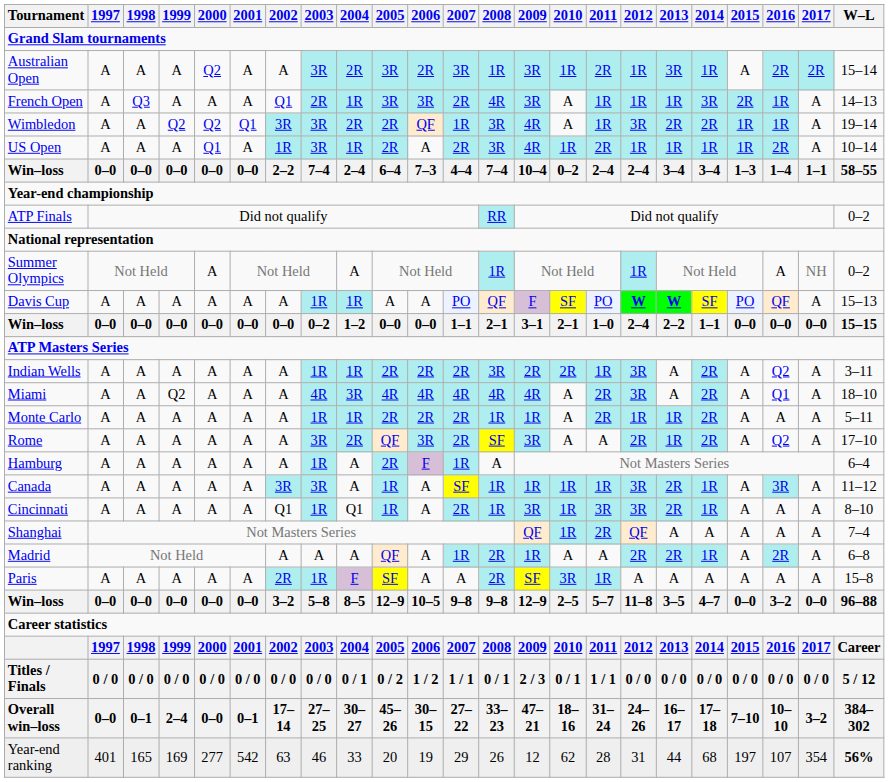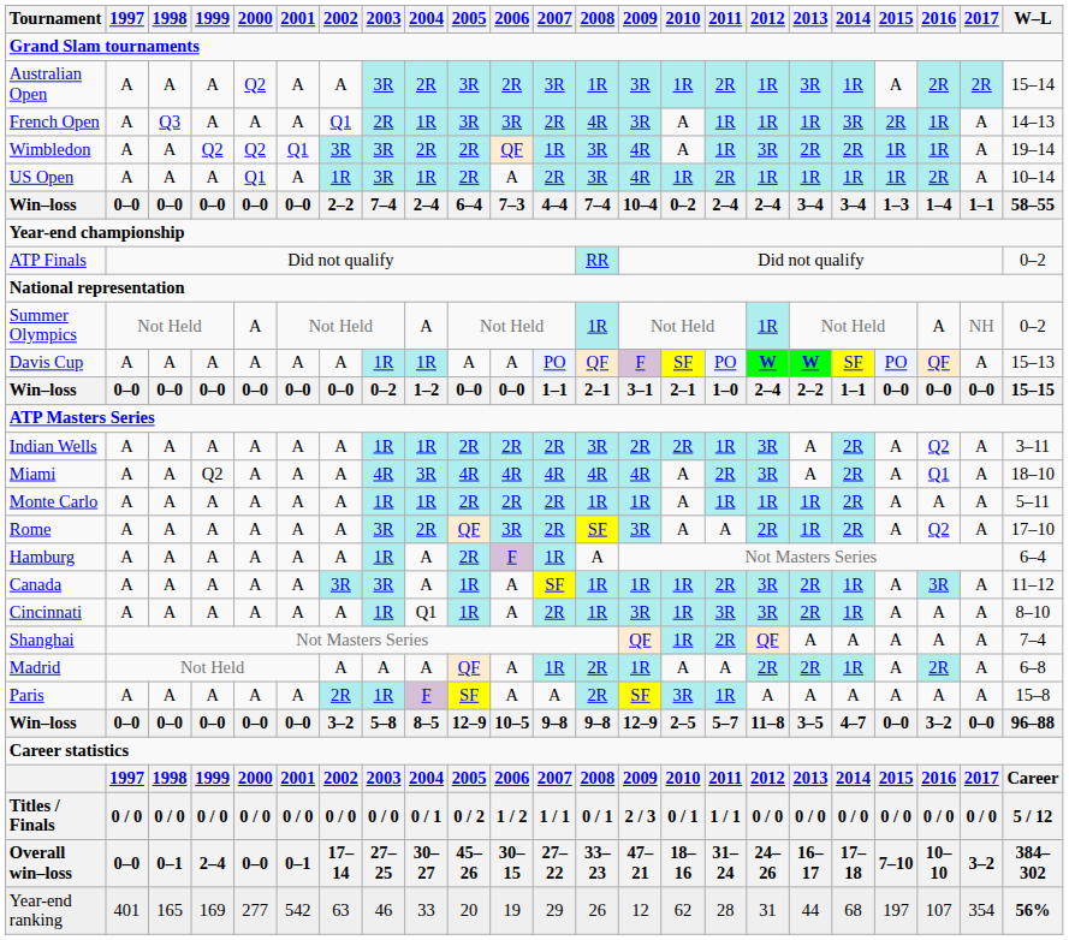 <table class=wikitable style=text-align:center;font-size:94%>
 <tr>
 <th>Tournament</th>
 <th><a href='#'>1997</a></th>
 <th><a href='#'>1998</a></th>
 <th><a href='#'>1999</a></th>
 <th><a href='#'>2000</a></th>
 <th><a href='#'>2001</a></th>
 <th><a href='#'>2002</a></th>
 <th><a href='#'>2003</a></th>
 <th><a href='#'>2004</a></th>
 <th><a href='#'>2005</a></th>
 <th><a href='#'>2006</a></th>
 <th><a href='#'>2007</a></th>
 <th><a href='#'>2008</a></th>
 <th><a href='#'>2009</a></th>
 <th><a href='#'>2010</a></th>
 <th><a href='#'>2011</a></th>
 <th><a href='#'>2012</a></th>
 <th><a href='#'>2013</a></th>
 <th><a href='#'>2014</a></th>
 <th><a href='#'>2015</a></th>
 <th><a href='#'>2016</a></th>
 <th><a href='#'>2017</a></th>
 <th>W–L</th>
 </tr>
 <tr>
 <td colspan=23 align=left><strong><a href='#'>Grand Slam tournaments</a></strong></td>
 </tr>
 <tr>
 <td align=left><a href='#'>Australian Open</a></td>
 <td>A</td>
 <td>A</td>
 <td>A</td>
 <td><a href='#'>Q2</a></td>
 <td>A</td>
 <td>A</td>
 <td bgcolor=afeeee><a href='#'>3R</a></td>
 <td bgcolor=afeeee><a href='#'>2R</a></td>
 <td bgcolor=afeeee><a href='#'>3R</a></td>
 <td bgcolor=afeeee><a href='#'>2R</a></td>
 <td bgcolor=afeeee><a href='#'>3R</a></td>
 <td bgcolor=afeeee><a href='#'>1R</a></td>
 <td bgcolor=afeeee><a href='#'>3R</a></td>
 <td bgcolor=afeeee><a href='#'>1R</a></td>
 <td bgcolor=afeeee><a href='#'>2R</a></td>
 <td bgcolor=afeeee><a href='#'>1R</a></td>
 <td bgcolor=afeeee><a href='#'>3R</a></td>
 <td bgcolor=afeeee><a href='#'>1R</a></td>
 <td>A</td>
 <td bgcolor=afeeee><a href='#'>2R</a></td>
 <td bgcolor=afeeee><a href='#'>2R</a></td>
 <td>15–14</td>
 </tr>
 <tr>
 <td align=left><a href='#'>French Open</a></td>
 <td>A</td>
 <td><a href='#'>Q3</a></td>
 <td>A</td>
 <td>A</td>
 <td>A</td>
 <td><a href='#'>Q1</a></td>
 <td bgcolor=afeeee><a href='#'>2R</a></td>
 <td bgcolor=afeeee><a href='#'>1R</a></td>
 <td bgcolor=afeeee><a href='#'>3R</a></td>
 <td bgcolor=afeeee><a href='#'>3R</a></td>
 <td bgcolor=afeeee><a href='#'>2R</a></td>
 <td bgcolor=afeeee><a href='#'>4R</a></td>
 <td bgcolor=afeeee><a href='#'>3R</a></td>
 <td>A</td>
 <td bgcolor=afeeee><a href='#'>1R</a></td>
 <td bgcolor=afeeee><a href='#'>1R</a></td>
 <td bgcolor=afeeee><a href='#'>1R</a></td>
 <td bgcolor=afeeee><a href='#'>3R</a></td>
 <td bgcolor=afeeee><a href='#'>2R</a></td>
 <td bgcolor=afeeee><a href='#'>1R</a></td>
 <td>A</td>
 <td>14–13</td>
 </tr>
 <tr>
 <td align=left><a href='#'>Wimbledon</a></td>
 <td>A</td>
 <td>A</td>
 <td><a href='#'>Q2</a></td>
 <td><a href='#'>Q2</a></td>
 <td><a href='#'>Q1</a></td>
 <td bgcolor=afeeee><a href='#'>3R</a></td>
 <td bgcolor=afeeee><a href='#'>3R</a></td>
 <td bgcolor=afeeee><a href='#'>2R</a></td>
 <td bgcolor=afeeee><a href='#'>2R</a></td>
 <td bgcolor=ffebcd><a href='#'>QF</a></td>
 <td bgcolor=afeeee><a href='#'>1R</a></td>
 <td bgcolor=afeeee><a href='#'>3R</a></td>
 <td bgcolor=afeeee><a href='#'>4R</a></td>
 <td>A</td>
 <td bgcolor=afeeee><a href='#'>1R</a></td>
 <td bgcolor=afeeee><a href='#'>3R</a></td>
 <td bgcolor=afeeee><a href='#'>2R</a></td>
 <td bgcolor=afeeee><a href='#'>2R</a></td>
 <td bgcolor=afeeee><a href='#'>1R</a></td>
 <td bgcolor=afeeee><a href='#'>1R</a></td>
 <td>A</td>
 <td>19–14</td>
 </tr>
 <tr>
 <td align=left><a href='#'>US Open</a></td>
 <td>A</td>
 <td>A</td>
 <td>A</td>
 <td><a href='#'>Q1</a></td>
 <td>A</td>
 <td bgcolor=afeeee><a href='#'>1R</a></td>
 <td bgcolor=afeeee><a href='#'>3R</a></td>
 <td bgcolor=afeeee><a href='#'>1R</a></td>
 <td bgcolor=afeeee><a href='#'>2R</a></td>
 <td>A</td>
 <td bgcolor=afeeee><a href='#'>2R</a></td>
 <td bgcolor=afeeee><a href='#'>3R</a></td>
 <td bgcolor=afeeee><a href='#'>4R</a></td>
 <td bgcolor=afeeee><a href='#'>1R</a></td>
 <td bgcolor=afeeee><a href='#'>2R</a></td>
 <td bgcolor=afeeee><a href='#'>1R</a></td>
 <td bgcolor=afeeee><a href='#'>1R</a></td>
 <td bgcolor=afeeee><a href='#'>1R</a></td>
 <td bgcolor=afeeee><a href='#'>1R</a></td>
 <td bgcolor=afeeee><a href='#'>2R</a></td>
 <td>A</td>
 <td>10–14</td>
 </tr>
 <tr>
 <th style=text-align:left>Win–loss</th>
 <th>0–0</th>
 <th>0–0</th>
 <th>0–0</th>
 <th>0–0</th>
 <th>0–0</th>
 <th>2–2</th>
 <th>7–4</th>
 <th>2–4</th>
 <th>6–4</th>
 <th>7–3</th>
 <th>4–4</th>
 <th>7–4</th>
 <th>10–4</th>
 <th>0–2</th>
 <th>2–4</th>
 <th>2–4</th>
 <th>3–4</th>
 <th>3–4</th>
 <th>1–3</th>
 <th>1–4</th>
 <th>1–1</th>
 <th>58–55</th>
 </tr>
 <tr>
 <td colspan=23 align=left><strong>Year-end championship</strong></td>
 </tr>
 <tr>
 <td align=left><a href='#'>ATP Finals</a></td>
 <td colspan=11>Did not qualify</td>
 <td bgcolor=afeeee><a href='#'>RR</a></td>
 <td colspan=9>Did not qualify</td>
 <td>0–2</td>
 </tr>
 <tr>
 <td colspan=23 align=left><strong>National representation</strong></td>
 </tr>
 <tr>
 <td align=left><a href='#'>Summer Olympics</a></td>
 <td colspan="3" style="color:#767676">Not Held</td>
 <td>A</td>
 <td colspan="3" style="color:#767676">Not Held</td>
 <td>A</td>
 <td colspan="3" style="color:#767676">Not Held</td>
 <td bgcolor=afeeee><a href='#'>1R</a></td>
 <td colspan="3" style="color:#767676">Not Held</td>
 <td bgcolor=afeeee><a href='#'>1R</a></td>
 <td colspan="3" style="color:#767676">Not Held</td>
 <td>A</td>
 <td style="color:#767676">NH</td>
 <td>0–2</td>
 </tr>
 <tr>
 <td align="left"><a href='#'>Davis Cup</a></td>
 <td>A</td>
 <td>A</td>
 <td>A</td>
 <td>A</td>
 <td>A</td>
 <td>A</td>
 <td bgcolor=afeeee><a href='#'>1R</a></td>
 <td bgcolor=afeeee><a href='#'>1R</a></td>
 <td>A</td>
 <td>A</td>
 <td bgcolor=ecf2ff><a href='#'>PO</a></td>
 <td bgcolor=ffebcd><a href='#'>QF</a></td>
 <td bgcolor=thistle><a href='#'>F</a></td>
 <td bgcolor=yellow><a href='#'>SF</a></td>
 <td bgcolor=ecf2ff><a href='#'>PO</a></td>
 <td bgcolor=lime><a href='#'><strong>W</strong></a></td>
 <td bgcolor=lime><a href='#'><strong>W</strong></a></td>
 <td bgcolor=yellow><a href='#'>SF</a></td>
 <td bgcolor=ecf2ff><a href='#'>PO</a></td>
 <td bgcolor=ffebcd><a href='#'>QF</a></td>
 <td>A</td>
 <td>15–13</td>
 </tr>
 <tr>
 <th style="text-align:left">Win–loss</th>
 <th>0–0</th>
 <th>0–0</th>
 <th>0–0</th>
 <th>0–0</th>
 <th>0–0</th>
 <th>0–0</th>
 <th>0–2</th>
 <th>1–2</th>
 <th>0–0</th>
 <th>0–0</th>
 <th>1–1</th>
 <th>2–1</th>
 <th>3–1</th>
 <th>2–1</th>
 <th>1–0</th>
 <th>2–4</th>
 <th>2–2</th>
 <th>1–1</th>
 <th>0–0</th>
 <th>0–0</th>
 <th>0–0</th>
 <th>15–15</th>
 </tr>
 <tr>
 <td colspan=23 align=left><strong><a href='#'>ATP Masters Series</a></strong></td>
 </tr>
 <tr>
 <td align=left><a href='#'>Indian Wells</a></td>
 <td>A</td>
 <td>A</td>
 <td>A</td>
 <td>A</td>
 <td>A</td>
 <td>A</td>
 <td bgcolor=afeeee><a href='#'>1R</a></td>
 <td bgcolor=afeeee><a href='#'>1R</a></td>
 <td bgcolor=afeeee><a href='#'>2R</a></td>
 <td bgcolor=afeeee><a href='#'>2R</a></td>
 <td bgcolor=afeeee><a href='#'>2R</a></td>
 <td bgcolor=afeeee><a href='#'>3R</a></td>
 <td bgcolor=afeeee><a href='#'>2R</a></td>
 <td bgcolor=afeeee><a href='#'>2R</a></td>
 <td bgcolor=afeeee><a href='#'>1R</a></td>
 <td bgcolor=afeeee><a href='#'>3R</a></td>
 <td>A</td>
 <td bgcolor=afeeee><a href='#'>2R</a></td>
 <td>A</td>
 <td><a href='#'>Q2</a></td>
 <td>A</td>
 <td>3–11</td>
 </tr>
 <tr>
 <td align=left><a href='#'>Miami</a></td>
 <td>A</td>
 <td>A</td>
 <td>Q2</td>
 <td>A</td>
 <td>A</td>
 <td>A</td>
 <td bgcolor=afeeee><a href='#'>4R</a></td>
 <td bgcolor=afeeee><a href='#'>3R</a></td>
 <td bgcolor=afeeee><a href='#'>4R</a></td>
 <td bgcolor=afeeee><a href='#'>4R</a></td>
 <td bgcolor=afeeee><a href='#'>4R</a></td>
 <td bgcolor=afeeee><a href='#'>4R</a></td>
 <td bgcolor=afeeee><a href='#'>4R</a></td>
 <td>A</td>
 <td bgcolor=afeeee><a href='#'>2R</a></td>
 <td bgcolor=afeeee><a href='#'>3R</a></td>
 <td>A</td>
 <td bgcolor=afeeee><a href='#'>2R</a></td>
 <td>A</td>
 <td><a href='#'>Q1</a></td>
 <td>A</td>
 <td>18–10</td>
 </tr>
 <tr>
 <td align=left><a href='#'>Monte Carlo</a></td>
 <td>A</td>
 <td>A</td>
 <td>A</td>
 <td>A</td>
 <td>A</td>
 <td>A</td>
 <td bgcolor=afeeee><a href='#'>1R</a></td>
 <td bgcolor=afeeee><a href='#'>1R</a></td>
 <td bgcolor=afeeee><a href='#'>2R</a></td>
 <td bgcolor=afeeee><a href='#'>2R</a></td>
 <td bgcolor=afeeee><a href='#'>2R</a></td>
 <td bgcolor=afeeee><a href='#'>1R</a></td>
 <td bgcolor=afeeee><a href='#'>1R</a></td>
 <td>A</td>
-<td bgcolor=afeeee><a href='#'>2R</a></td>
+<td bgcolor=afeeee><a href='#'>1R</a></td>
 <td bgcolor=afeeee><a href='#'>1R</a></td>
 <td bgcolor=afeeee><a href='#'>1R</a></td>
 <td bgcolor=afeeee><a href='#'>2R</a></td>
 <td>A</td>
 <td>A</td>
 <td>A</td>
 <td>5–11</td>
 </tr>
 <tr>
 <td align=left><a href='#'>Rome</a></td>
 <td>A</td>
 <td>A</td>
 <td>A</td>
 <td>A</td>
 <td>A</td>
 <td>A</td>
 <td bgcolor=afeeee><a href='#'>3R</a></td>
 <td bgcolor=afeeee><a href='#'>2R</a></td>
 <td bgcolor=ffebcd><a href='#'>QF</a></td>
 <td bgcolor=afeeee><a href='#'>3R</a></td>
 <td bgcolor=afeeee><a href='#'>2R</a></td>
 <td bgcolor=yellow><a href='#'>SF</a></td>
 <td bgcolor=afeeee><a href='#'>3R</a></td>
 <td>A</td>
 <td>A</td>
 <td bgcolor=afeeee><a href='#'>2R</a></td>
 <td bgcolor=afeeee><a href='#'>1R</a></td>
 <td bgcolor=afeeee><a href='#'>2R</a></td>
 <td>A</td>
 <td><a href='#'>Q2</a></td>
 <td>A</td>
 <td>17–10</td>
 </tr>
 <tr>
 <td align=left><a href='#'>Hamburg</a></td>
 <td>A</td>
 <td>A</td>
 <td>A</td>
 <td>A</td>
 <td>A</td>
 <td>A</td>
 <td bgcolor=afeeee><a href='#'>1R</a></td>
 <td>A</td>
 <td bgcolor=afeeee><a href='#'>2R</a></td>
 <td bgcolor=thistle><a href='#'>F</a></td>
 <td bgcolor=afeeee><a href='#'>1R</a></td>
 <td>A</td>
 <td colspan=9 style=color:#767676>Not Masters Series</td>
 <td>6–4</td>
 </tr>
 <tr>
 <td align=left><a href='#'>Canada</a></td>
 <td>A</td>
 <td>A</td>
 <td>A</td>
 <td>A</td>
 <td>A</td>
 <td bgcolor=afeeee><a href='#'>3R</a></td>
 <td bgcolor=afeeee><a href='#'>3R</a></td>
 <td>A</td>
 <td bgcolor=afeeee><a href='#'>1R</a></td>
 <td>A</td>
 <td bgcolor=yellow><a href='#'>SF</a></td>
 <td bgcolor=afeeee><a href='#'>1R</a></td>
 <td bgcolor=afeeee><a href='#'>1R</a></td>
 <td bgcolor=afeeee><a href='#'>1R</a></td>
-<td bgcolor=afeeee><a href='#'>1R</a></td>
+<td bgcolor=afeeee><a href='#'>2R</a></td>
 <td bgcolor=afeeee><a href='#'>3R</a></td>
 <td bgcolor=afeeee><a href='#'>2R</a></td>
 <td bgcolor=afeeee><a href='#'>1R</a></td>
 <td>A</td>
 <td bgcolor=afeeee><a href='#'>3R</a></td>
 <td>A</td>
 <td>11–12</td>
 </tr>
 <tr>
 <td align=left><a href='#'>Cincinnati</a></td>
 <td>A</td>
 <td>A</td>
 <td>A</td>
 <td>A</td>
 <td>A</td>
-<td>Q1</td>
+<td>A</td>
 <td bgcolor=afeeee><a href='#'>1R</a></td>
 <td>Q1</td>
 <td bgcolor=afeeee><a href='#'>1R</a></td>
 <td>A</td>
 <td bgcolor=afeeee><a href='#'>2R</a></td>
 <td bgcolor=afeeee><a href='#'>1R</a></td>
 <td bgcolor=afeeee><a href='#'>3R</a></td>
 <td bgcolor=afeeee><a href='#'>1R</a></td>
 <td bgcolor=afeeee><a href='#'>3R</a></td>
 <td bgcolor=afeeee><a href='#'>3R</a></td>
 <td bgcolor=afeeee><a href='#'>2R</a></td>
 <td bgcolor=afeeee><a href='#'>1R</a></td>
 <td>A</td>
 <td>A</td>
 <td>A</td>
 <td>8–10</td>
 </tr>
 <tr>
 <td align=left><a href='#'>Shanghai</a></td>
 <td colspan=12 style=color:#767676>Not Masters Series</td>
 <td bgcolor=ffebcd><a href='#'>QF</a></td>
 <td bgcolor=afeeee><a href='#'>1R</a></td>
 <td bgcolor=afeeee><a href='#'>2R</a></td>
 <td bgcolor=ffebcd><a href='#'>QF</a></td>
 <td>A</td>
 <td>A</td>
 <td>A</td>
 <td>A</td>
 <td>A</td>
 <td>7–4</td>
 </tr>
 <tr>
 <td align=left><a href='#'>Madrid</a></td>
 <td colspan=5 style=color:#767676>Not Held</td>
 <td>A</td>
 <td>A</td>
 <td>A</td>
 <td bgcolor=ffebcd><a href='#'>QF</a></td>
 <td>A</td>
 <td bgcolor=afeeee><a href='#'>1R</a></td>
 <td bgcolor=afeeee><a href='#'>2R</a></td>
 <td bgcolor=afeeee><a href='#'>1R</a></td>
 <td>A</td>
 <td>A</td>
 <td bgcolor=afeeee><a href='#'>2R</a></td>
 <td bgcolor=afeeee><a href='#'>2R</a></td>
 <td bgcolor=afeeee><a href='#'>1R</a></td>
 <td>A</td>
 <td bgcolor=afeeee><a href='#'>2R</a></td>
 <td>A</td>
 <td>6–8</td>
 </tr>
 <tr>
 <td align=left><a href='#'>Paris</a></td>
 <td>A</td>
 <td>A</td>
 <td>A</td>
 <td>A</td>
 <td>A</td>
 <td bgcolor=afeeee><a href='#'>2R</a></td>
 <td bgcolor=afeeee><a href='#'>1R</a></td>
 <td bgcolor=thistle><a href='#'>F</a></td>
 <td bgcolor=yellow><a href='#'>SF</a></td>
 <td>A</td>
 <td>A</td>
 <td bgcolor=afeeee><a href='#'>2R</a></td>
 <td bgcolor=yellow><a href='#'>SF</a></td>
 <td bgcolor=afeeee><a href='#'>3R</a></td>
 <td bgcolor=afeeee><a href='#'>1R</a></td>
 <td>A</td>
 <td>A</td>
 <td>A</td>
 <td>A</td>
 <td>A</td>
 <td>A</td>
 <td>15–8</td>
 </tr>
 <tr>
 <th style=text-align:left>Win–loss</th>
 <th>0–0</th>
 <th>0–0</th>
 <th>0–0</th>
 <th>0–0</th>
 <th>0–0</th>
 <th>3–2</th>
 <th>5–8</th>
 <th>8–5</th>
 <th>12–9</th>
 <th>10–5</th>
 <th>9–8</th>
 <th>9–8</th>
 <th>12–9</th>
 <th>2–5</th>
 <th>5–7</th>
 <th>11–8</th>
 <th>3–5</th>
 <th>4–7</th>
 <th>0–0</th>
 <th>3–2</th>
 <th>0–0</th>
 <th>96–88</th>
 </tr>
 <tr>
 <td colspan=23 align=left><strong>Career statistics</strong></td>
 </tr>
 <tr>
 <th></th>
 <th><a href='#'>1997</a></th>
 <th><a href='#'>1998</a></th>
 <th><a href='#'>1999</a></th>
 <th><a href='#'>2000</a></th>
 <th><a href='#'>2001</a></th>
 <th><a href='#'>2002</a></th>
 <th><a href='#'>2003</a></th>
 <th><a href='#'>2004</a></th>
 <th><a href='#'>2005</a></th>
 <th><a href='#'>2006</a></th>
 <th><a href='#'>2007</a></th>
 <th><a href='#'>2008</a></th>
 <th><a href='#'>2009</a></th>
 <th><a href='#'>2010</a></th>
 <th><a href='#'>2011</a></th>
 <th><a href='#'>2012</a></th>
 <th><a href='#'>2013</a></th>
 <th><a href='#'>2014</a></th>
 <th><a href='#'>2015</a></th>
 <th><a href='#'>2016</a></th>
 <th><a href='#'>2017</a></th>
 <th>Career</th>
 </tr>
 <tr>
 <th style=text-align:left>Titles / Finals</th>
 <th>0 / 0</th>
 <th>0 / 0</th>
 <th>0 / 0</th>
 <th>0 / 0</th>
 <th>0 / 0</th>
 <th>0 / 0</th>
 <th>0 / 0</th>
 <th>0 / 1</th>
 <th>0 / 2</th>
 <th>1 / 2</th>
 <th>1 / 1</th>
 <th>0 / 1</th>
 <th>2 / 3</th>
 <th>0 / 1</th>
 <th>1 / 1</th>
 <th>0 / 0</th>
 <th>0 / 0</th>
 <th>0 / 0</th>
 <th>0 / 0</th>
 <th>0 / 0</th>
 <th>0 / 0</th>
 <th>5 / 12</th>
 </tr>
 <tr>
 <th style=text-align:left>Overall win–loss</th>
 <th>0–0</th>
 <th>0–1</th>
 <th>2–4</th>
 <th>0–0</th>
 <th>0–1</th>
 <th>17–14</th>
 <th>27–25</th>
 <th>30–27</th>
 <th>45–26</th>
 <th>30–15</th>
 <th>27–22</th>
 <th>33–23</th>
 <th>47–21</th>
 <th>18–16</th>
 <th>31–24</th>
 <th>24–26</th>
 <th>16–17</th>
 <th>17–18</th>
 <th>7–10</th>
 <th>10–10</th>
 <th>3–2</th>
 <th>384–302</th>
 </tr>
 <tr bgcolor=efefef>
 <td align=left>Year-end ranking</td>
 <td>401</td>
 <td>165</td>
 <td>169</td>
 <td>277</td>
 <td>542</td>
 <td>63</td>
 <td>46</td>
 <td>33</td>
 <td>20</td>
 <td>19</td>
 <td>29</td>
 <td>26</td>
 <td>12</td>
 <td>62</td>
 <td>28</td>
 <td>31</td>
 <td>44</td>
 <td>68</td>
 <td>197</td>
 <td>107</td>
 <td>354</td>
 <th>56%</th>
 </tr>
 </table>
